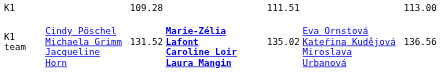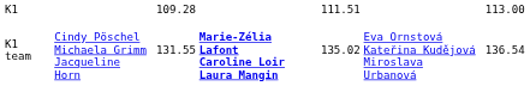 <table>
 <tr>
 <td>K1</td>
 <td></td>
 <td>109.28</td>
 <td></td>
 <td>111.51</td>
 <td></td>
 <td>113.00</td>
 </tr>
 <tr>
 <td>K1 team</td>
 <td><br><a href='#'>Cindy Pöschel</a><br><a href='#'>Michaela Grimm</a><br><a href='#'>Jacqueline Horn</a></td>
-<td>131.52</td>
+<td>131.55</td>
 <td><strong><br><a href='#'>Marie-Zélia Lafont</a><br><a href='#'>Caroline Loir</a><br><a href='#'>Laura Mangin</a></strong></td>
 <td>135.02</td>
 <td><br><a href='#'>Eva Ornstová</a><br><a href='#'>Kateřina Kudějová</a><br><a href='#'>Miroslava Urbanová</a></td>
-<td>136.56</td>
+<td>136.54</td>
 </tr>
 </table>
